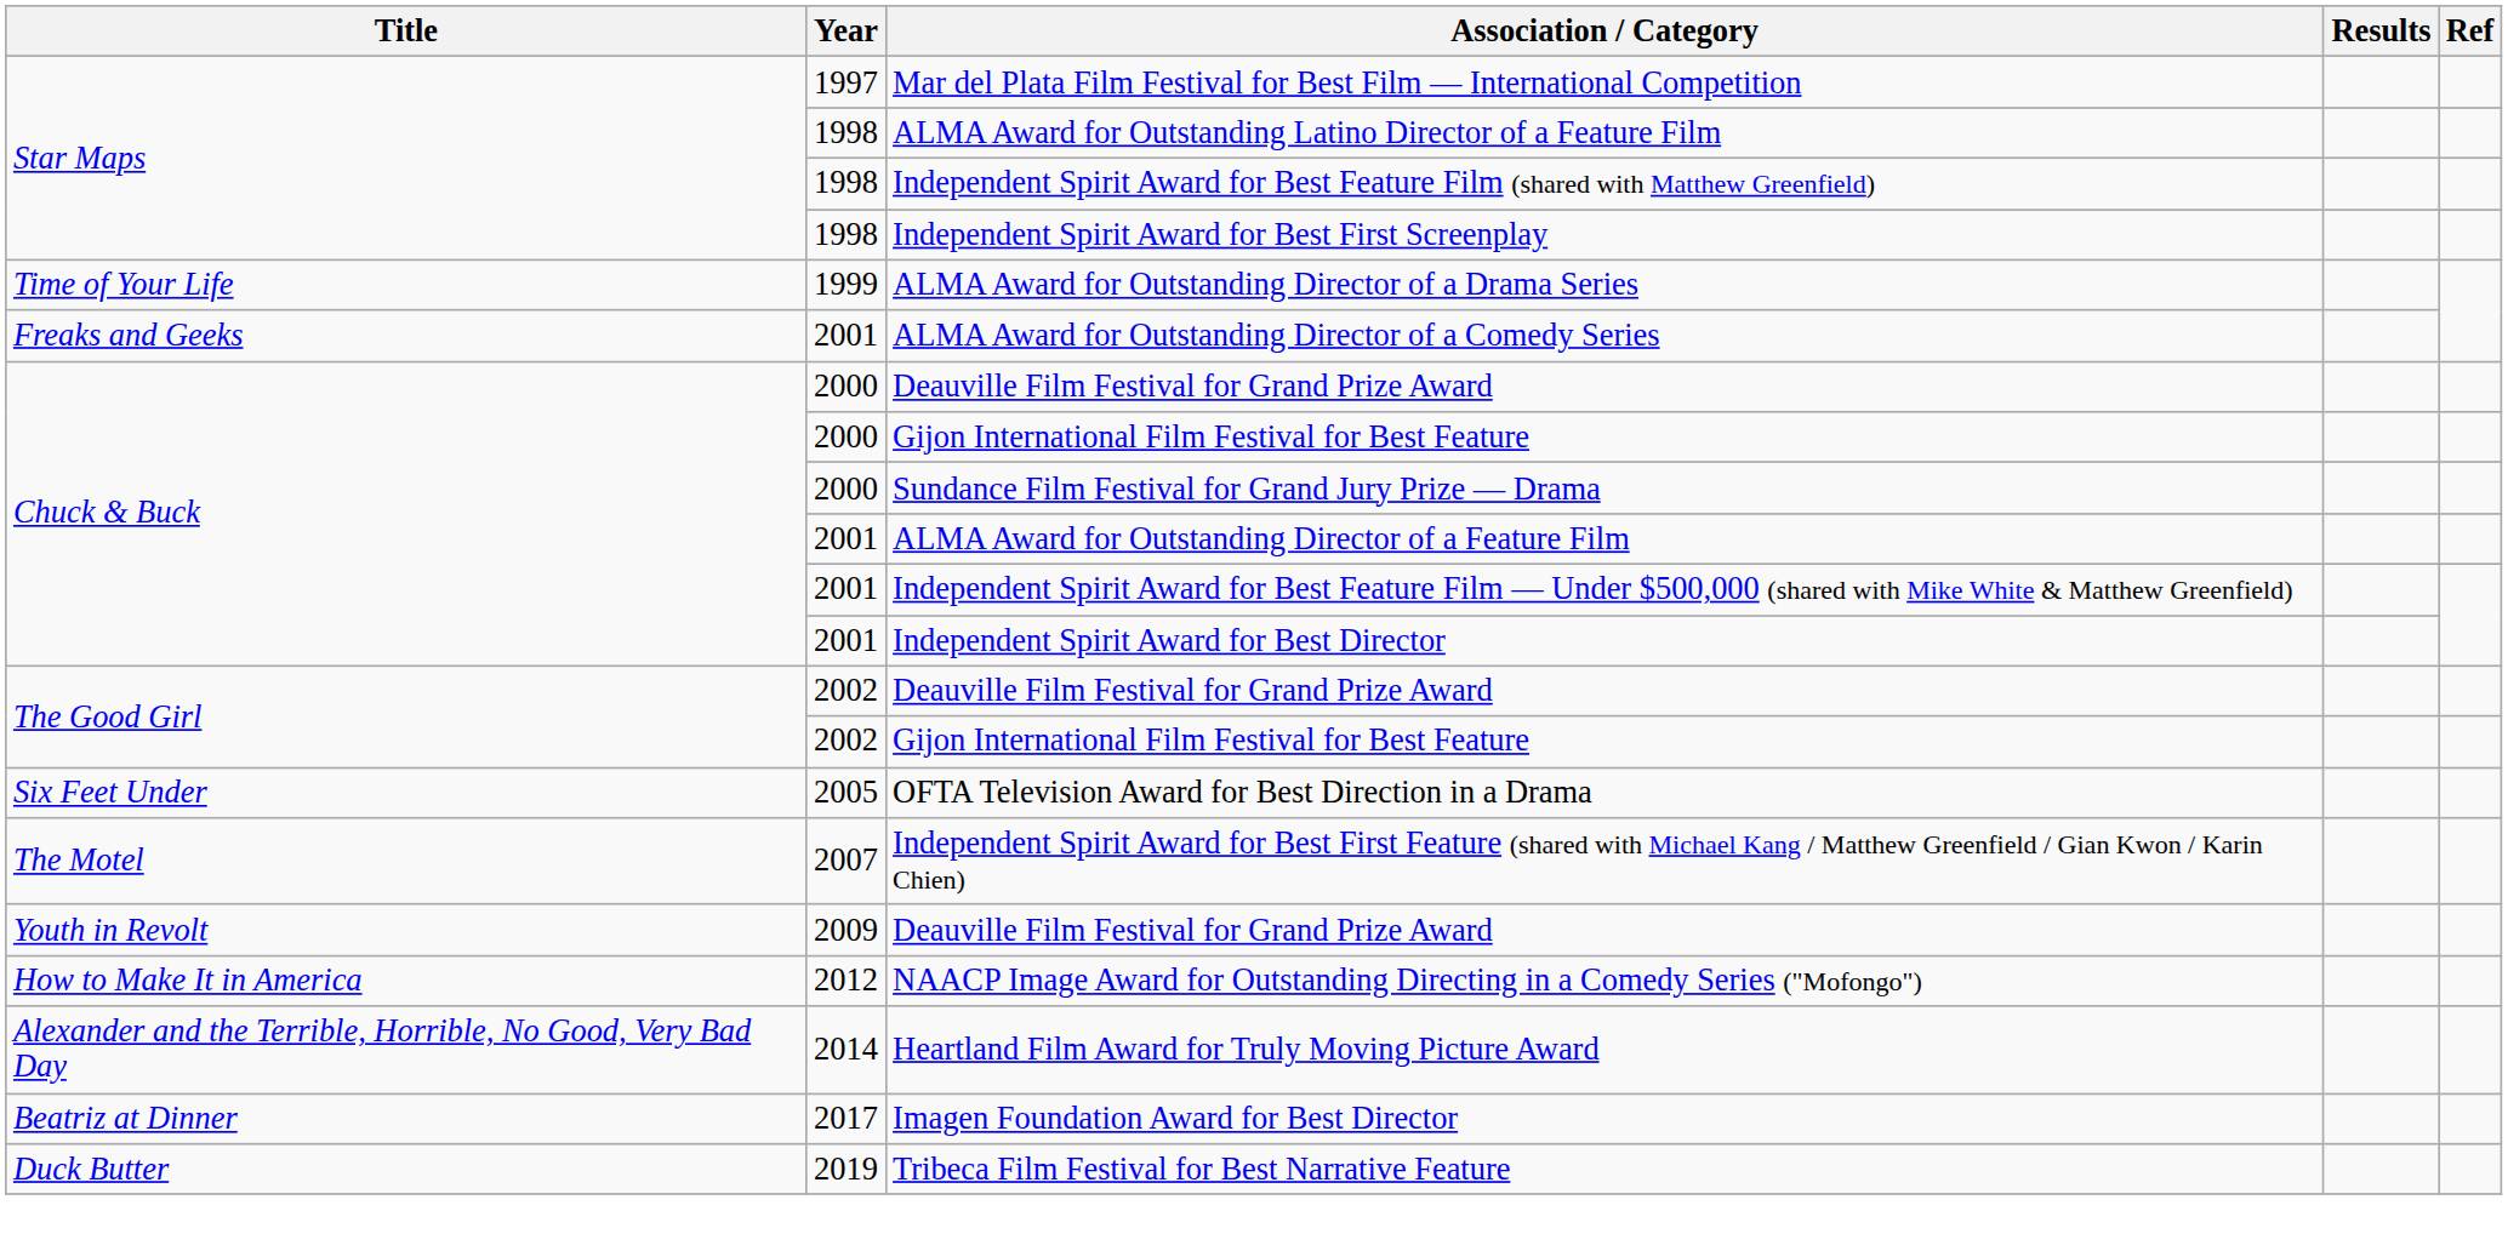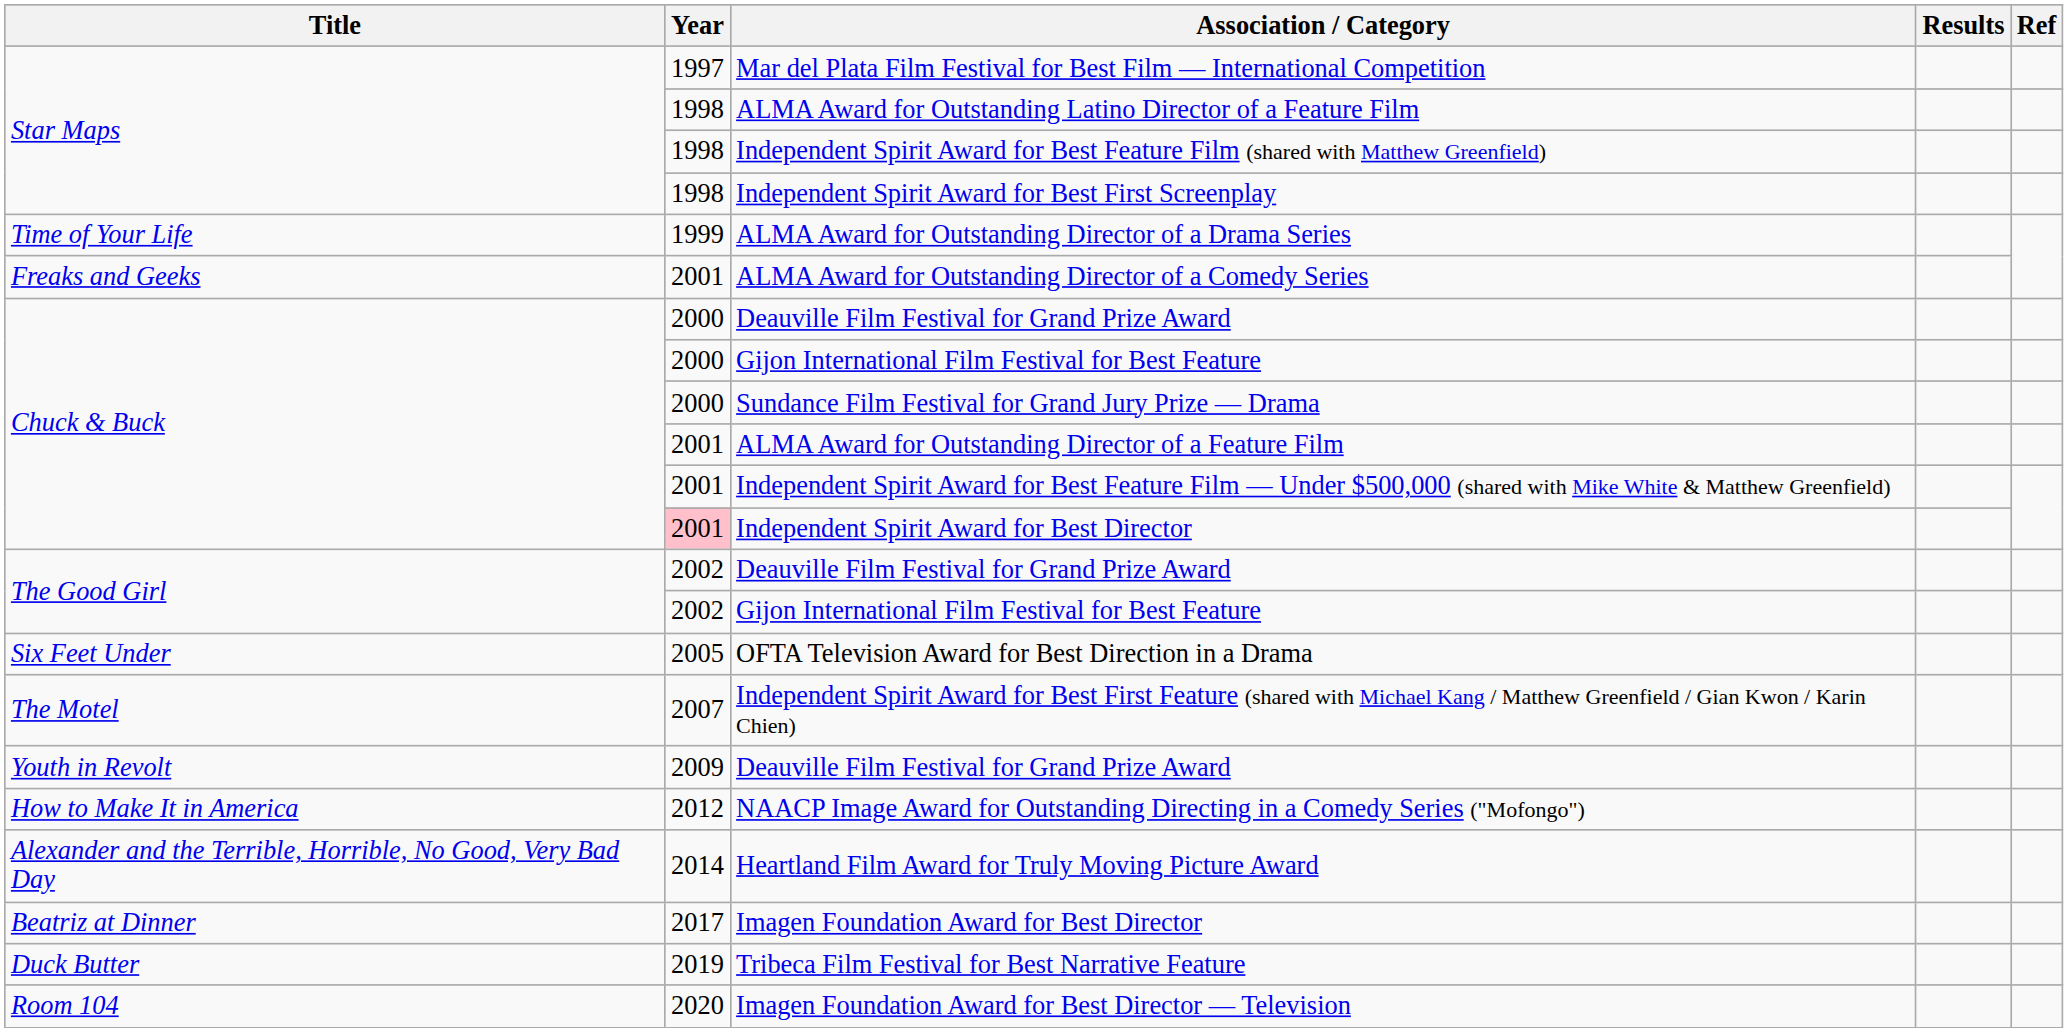 <table class="wikitable">
 <tr>
 <th>Title</th>
 <th>Year</th>
 <th>Association / Category</th>
 <th>Results</th>
 <th>Ref</th>
 </tr>
 <tr>
 <td rowspan="4"><em><a href='#'>Star Maps</a></em></td>
 <td>1997</td>
 <td><a href='#'>Mar del Plata Film Festival for Best Film — International Competition</a></td>
 <td></td>
 <td></td>
 </tr>
 <tr>
 <td>1998</td>
 <td><a href='#'>ALMA Award for Outstanding Latino Director of a Feature Film</a></td>
 <td></td>
 <td></td>
 </tr>
 <tr>
 <td>1998</td>
 <td><a href='#'>Independent Spirit Award for Best Feature Film</a> <small>(shared with <a href='#'>Matthew Greenfield</a>)</small></td>
 <td></td>
 <td></td>
 </tr>
 <tr>
 <td>1998</td>
 <td><a href='#'>Independent Spirit Award for Best First Screenplay</a></td>
 <td></td>
 <td></td>
 </tr>
 <tr>
 <td><em><a href='#'>Time of Your Life</a></em></td>
 <td>1999</td>
 <td><a href='#'>ALMA Award for Outstanding Director of a Drama Series</a></td>
 <td></td>
 <td rowspan="2"></td>
 </tr>
 <tr>
 <td><em><a href='#'>Freaks and Geeks</a></em></td>
 <td>2001</td>
 <td><a href='#'>ALMA Award for Outstanding Director of a Comedy Series</a></td>
 <td></td>
 </tr>
 <tr>
 <td rowspan="6"><em><a href='#'>Chuck & Buck</a></em></td>
 <td>2000</td>
 <td><a href='#'>Deauville Film Festival for Grand Prize Award</a></td>
 <td></td>
 <td></td>
 </tr>
 <tr>
 <td>2000</td>
 <td><a href='#'>Gijon International Film Festival for Best Feature</a></td>
 <td></td>
 <td></td>
 </tr>
 <tr>
 <td>2000</td>
 <td><a href='#'>Sundance Film Festival for Grand Jury Prize — Drama</a></td>
 <td></td>
 <td></td>
 </tr>
 <tr>
 <td>2001</td>
 <td><a href='#'>ALMA Award for Outstanding Director of a Feature Film</a></td>
 <td></td>
 <td></td>
 </tr>
 <tr>
 <td>2001</td>
 <td><a href='#'>Independent Spirit Award for Best Feature Film — Under $500,000</a> <small>(shared with <a href='#'>Mike White</a> & Matthew Greenfield)</small></td>
 <td></td>
 <td rowspan="2"></td>
 </tr>
 <tr>
-<td>2001</td>
+<td style="background: pink;">2001</td>
 <td><a href='#'>Independent Spirit Award for Best Director</a></td>
 <td></td>
 </tr>
 <tr>
 <td rowspan="2"><em><a href='#'>The Good Girl</a></em></td>
 <td>2002</td>
 <td><a href='#'>Deauville Film Festival for Grand Prize Award</a></td>
 <td></td>
 <td></td>
 </tr>
 <tr>
 <td>2002</td>
 <td><a href='#'>Gijon International Film Festival for Best Feature</a></td>
 <td></td>
 <td></td>
 </tr>
 <tr>
 <td><em><a href='#'>Six Feet Under</a></em></td>
 <td>2005</td>
 <td>OFTA Television Award for Best Direction in a Drama</td>
 <td></td>
 <td></td>
 </tr>
 <tr>
 <td><em><a href='#'>The Motel</a></em></td>
 <td>2007</td>
 <td><a href='#'>Independent Spirit Award for Best First Feature</a> <small>(shared with <a href='#'>Michael Kang</a> / Matthew Greenfield / Gian Kwon / Karin Chien)</small></td>
 <td></td>
 <td></td>
 </tr>
 <tr>
 <td><em><a href='#'>Youth in Revolt</a></em></td>
 <td>2009</td>
 <td><a href='#'>Deauville Film Festival for Grand Prize Award</a></td>
 <td></td>
 <td></td>
 </tr>
 <tr>
 <td><em><a href='#'>How to Make It in America</a></em></td>
 <td>2012</td>
 <td><a href='#'>NAACP Image Award for Outstanding Directing in a Comedy Series</a> <small>("Mofongo")</small></td>
 <td></td>
 <td></td>
 </tr>
 <tr>
 <td><em><a href='#'>Alexander and the Terrible, Horrible, No Good, Very Bad Day</a></em></td>
 <td>2014</td>
 <td><a href='#'>Heartland Film Award for Truly Moving Picture Award</a></td>
 <td></td>
 <td></td>
 </tr>
 <tr>
 <td><em><a href='#'>Beatriz at Dinner</a></em></td>
 <td>2017</td>
 <td><a href='#'>Imagen Foundation Award for Best Director</a></td>
 <td></td>
 <td></td>
 </tr>
 <tr>
 <td><em><a href='#'>Duck Butter</a></em></td>
 <td>2019</td>
 <td><a href='#'>Tribeca Film Festival for Best Narrative Feature</a></td>
 <td></td>
 <td></td>
 </tr>
+<tr>
+<td><em><a href='#'>Room 104</a></em></td>
+<td>2020</td>
+<td><a href='#'>Imagen Foundation Award for Best Director — Television</a></td>
+<td></td>
+<td></td>
+</tr>
 </table>
